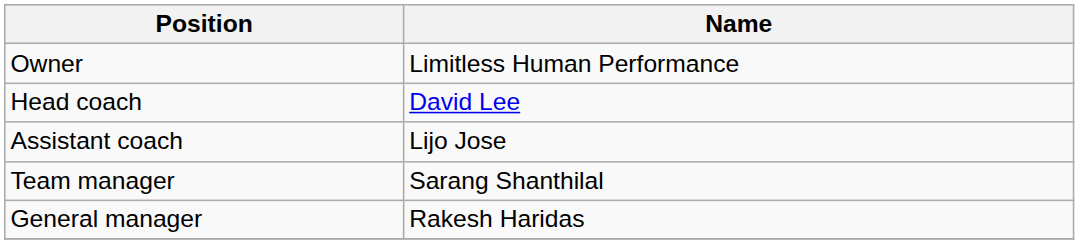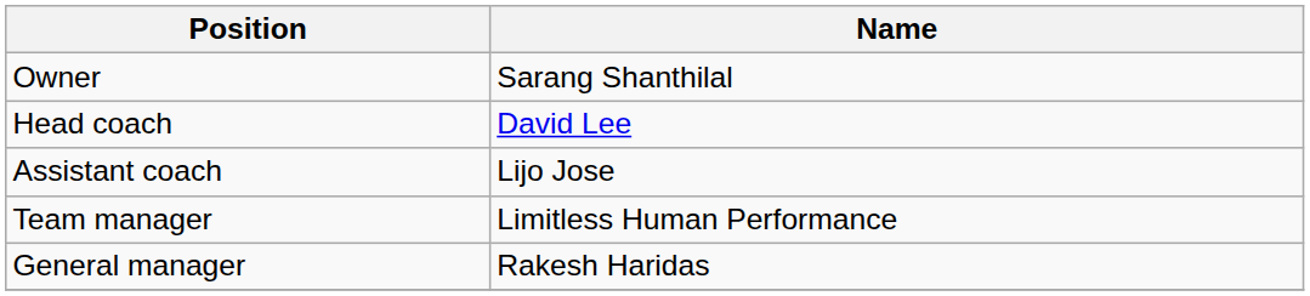 <table class="wikitable"  style="font-size:100%; width:55%;">
 <tr>
 <th style=" text-align:center;">Position</th>
 <th style=" text-align:center;">Name</th>
 </tr>
 <tr>
 <td>Owner</td>
-<td>Limitless Human Performance</td>
+<td> Sarang Shanthilal</td>
 </tr>
 <tr>
 <td>Head coach</td>
 <td> <a href='#'>David Lee</a></td>
 </tr>
 <tr>
 <td>Assistant coach</td>
 <td> Lijo Jose</td>
 </tr>
 <tr>
 <td>Team manager</td>
-<td> Sarang Shanthilal</td>
+<td>Limitless Human Performance</td>
 </tr>
 <tr>
 <td>General manager</td>
 <td> Rakesh Haridas</td>
 </tr>
 <tr>
 </tr>
 </table>
